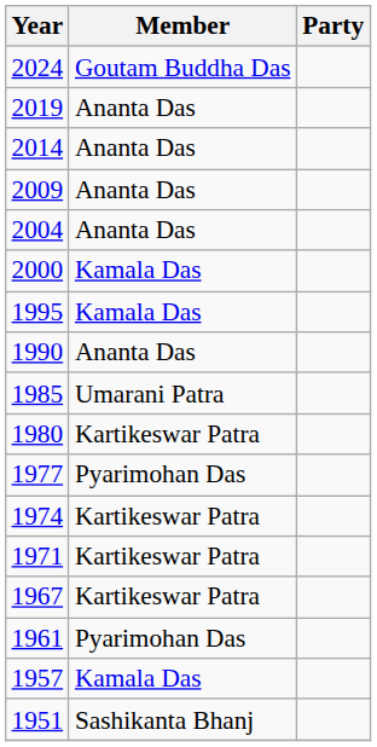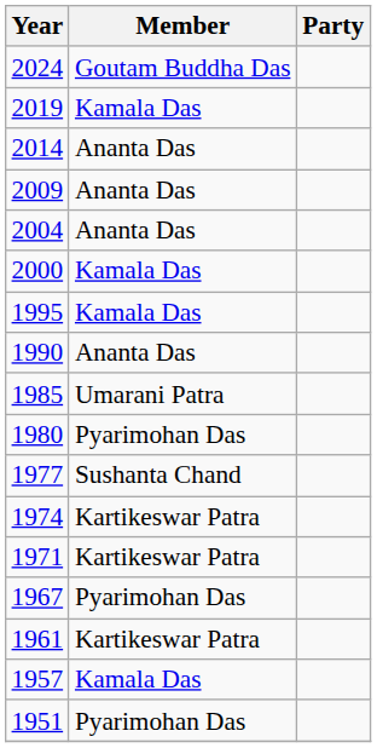 <table class="wikitable sortable">
 <tr>
 <th>Year</th>
 <th>Member</th>
 <th colspan="2">Party</th>
 </tr>
 <tr>
 <td><a href='#'>2024</a></td>
 <td><a href='#'>Goutam Buddha Das</a></td>
 <td></td>
 </tr>
 <tr>
 <td><a href='#'>2019</a></td>
-<td>Ananta Das</td>
+<td><a href='#'>Kamala Das</a></td>
 <td></td>
 </tr>
 <tr>
 <td><a href='#'>2014</a></td>
 <td>Ananta Das</td>
 <td></td>
 </tr>
 <tr>
 <td><a href='#'>2009</a></td>
 <td>Ananta Das</td>
 <td></td>
 </tr>
 <tr>
 <td><a href='#'>2004</a></td>
 <td>Ananta Das</td>
 <td></td>
 </tr>
 <tr>
 <td><a href='#'>2000</a></td>
 <td><a href='#'>Kamala Das</a></td>
 <td></td>
 </tr>
 <tr>
 <td><a href='#'>1995</a></td>
 <td><a href='#'>Kamala Das</a></td>
 <td></td>
 </tr>
 <tr>
 <td><a href='#'>1990</a></td>
 <td>Ananta Das</td>
 <td></td>
 </tr>
 <tr>
 <td><a href='#'>1985</a></td>
 <td>Umarani Patra</td>
 <td></td>
 </tr>
 <tr>
 <td><a href='#'>1980</a></td>
-<td>Kartikeswar Patra</td>
+<td>Pyarimohan Das</td>
 <td></td>
 </tr>
 <tr>
 <td><a href='#'>1977</a></td>
-<td>Pyarimohan Das</td>
+<td>Sushanta Chand</td>
 <td></td>
 </tr>
 <tr>
 <td><a href='#'>1974</a></td>
 <td>Kartikeswar Patra</td>
 <td></td>
 </tr>
 <tr>
 <td><a href='#'>1971</a></td>
 <td>Kartikeswar Patra</td>
 <td></td>
 </tr>
 <tr>
 <td><a href='#'>1967</a></td>
-<td>Kartikeswar Patra</td>
+<td>Pyarimohan Das</td>
 <td></td>
 </tr>
 <tr>
 <td><a href='#'>1961</a></td>
-<td>Pyarimohan Das</td>
+<td>Kartikeswar Patra</td>
 <td></td>
 </tr>
 <tr>
 <td><a href='#'>1957</a></td>
 <td><a href='#'>Kamala Das</a></td>
 <td></td>
 </tr>
 <tr>
 <td><a href='#'>1951</a></td>
-<td>Sashikanta Bhanj</td>
+<td>Pyarimohan Das</td>
 <td></td>
 </tr>
 <tr>
 </tr>
 </table>
